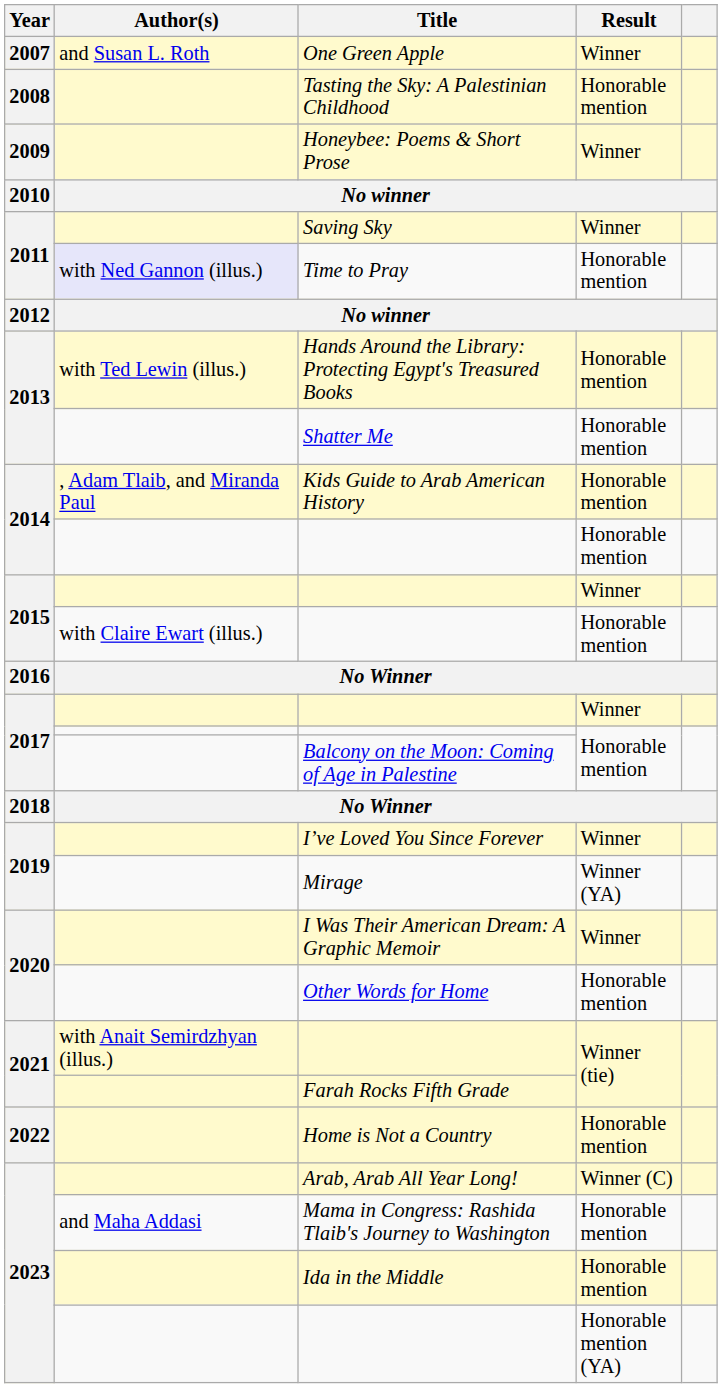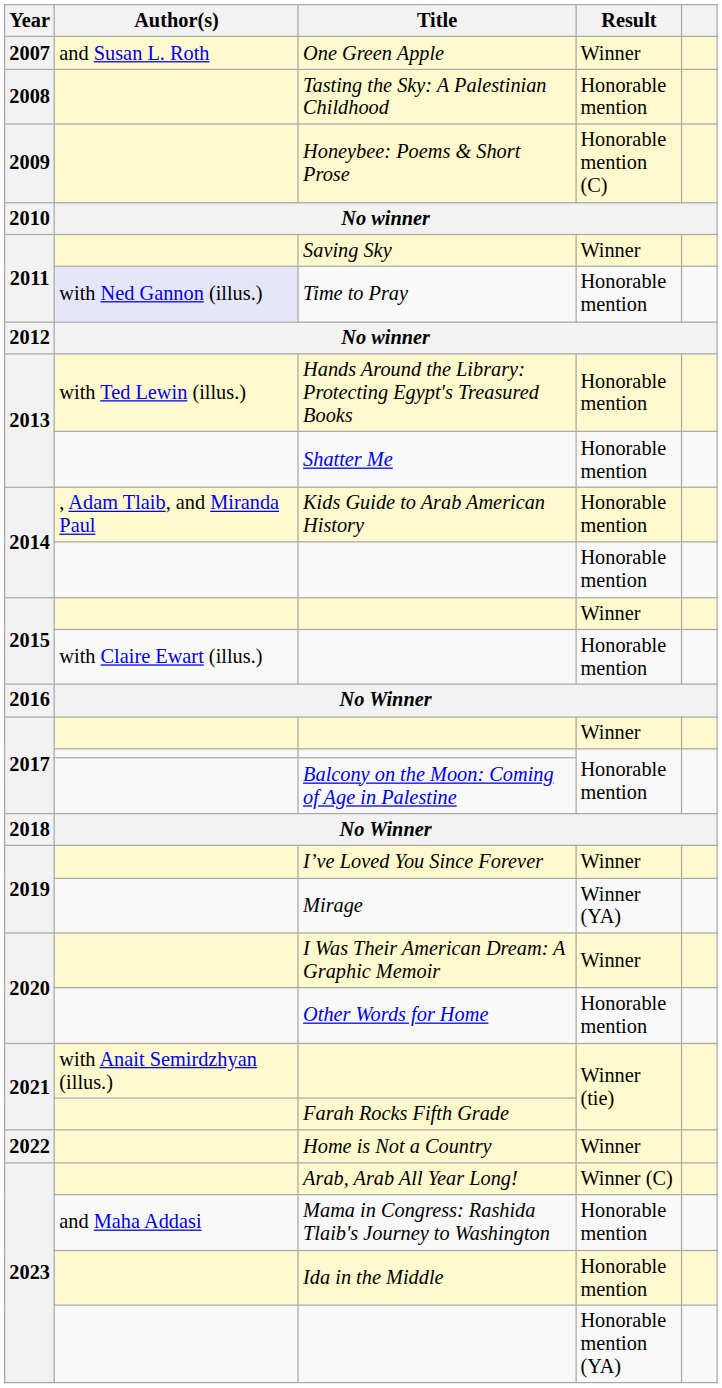 <table class="wikitable sortable mw-collapsible" border="1" width="90%">
 <tr>
 <th scope=col width="5%">Year</th>
 <th scope=col width="35%">Author(s)</th>
 <th scope=col width="40%">Title</th>
 <th scope=col width="15%">Result</th>
 <th scope=col width="5%" class="unsortable"></th>
 </tr>
 <tr style=background:LemonChiffon; color:black>
 <th>2007</th>
 <td> and <a href='#'>Susan L. Roth</a></td>
 <td><em>One Green Apple</em></td>
 <td>Winner</td>
 <td></td>
 </tr>
 <tr style=background:LemonChiffon; color:black>
 <th>2008</th>
 <td></td>
 <td><em>Tasting the Sky: A Palestinian Childhood</em></td>
 <td>Honorable mention</td>
 <td></td>
 </tr>
 <tr style=background:LemonChiffon; color:black>
 <th>2009</th>
 <td></td>
 <td><em>Honeybee: Poems & Short Prose</em></td>
-<td>Winner</td>
+<td>Honorable mention (C)</td>
 <td></td>
 </tr>
 <tr>
 <th>2010</th>
 <th colspan="4"><em>No winner </em></th>
 </tr>
 <tr style=background:LemonChiffon; color:black>
 <th rowspan="2">2011</th>
 <td></td>
 <td><em>Saving Sky</em></td>
 <td>Winner</td>
 <td></td>
 </tr>
 <tr>
 <td style="background: lavender;"> with <a href='#'>Ned Gannon</a> (illus.)</td>
 <td><em>Time to Pray</em></td>
 <td>Honorable mention</td>
 <td></td>
 </tr>
 <tr style=background:LemonChiffon; color:black>
 <th>2012</th>
 <th colspan="4"><em>No winner</em></th>
 </tr>
 <tr style=background:LemonChiffon; color:black>
 <th rowspan="2">2013</th>
 <td> with <a href='#'>Ted  Lewin</a> (illus.)</td>
 <td><em>Hands Around the Library: Protecting Egypt's Treasured Books</em></td>
 <td>Honorable mention</td>
 <td></td>
 </tr>
 <tr>
 <td></td>
 <td><em><a href='#'>Shatter Me</a></em></td>
 <td>Honorable mention</td>
 <td></td>
 </tr>
 <tr style=background:LemonChiffon; color:black>
 <th rowspan="2">2014</th>
 <td>, <a href='#'>Adam Tlaib</a>, and <a href='#'>Miranda Paul</a></td>
 <td><em>Kids Guide to Arab American History</em></td>
 <td>Honorable mention</td>
 <td></td>
 </tr>
 <tr>
 <td></td>
 <td><em></em></td>
 <td>Honorable mention</td>
 <td></td>
 </tr>
 <tr style=background:LemonChiffon; color:black>
 <th rowspan="2">2015</th>
 <td></td>
 <td><em></em></td>
 <td>Winner</td>
 <td></td>
 </tr>
 <tr>
 <td> with <a href='#'>Claire Ewart</a> (illus.)</td>
 <td><em></em></td>
 <td>Honorable mention</td>
 <td></td>
 </tr>
 <tr style=background:LemonChiffon; color:black>
 <th>2016</th>
 <th colspan="4"><em>No Winner </em></th>
 </tr>
 <tr style=background:LemonChiffon; color:black>
 <th rowspan="3">2017</th>
 <td></td>
 <td><em></em></td>
 <td>Winner</td>
 <td></td>
 </tr>
 <tr>
 <td></td>
 <td><em></em></td>
 <td rowspan="2">Honorable mention</td>
 <td rowspan="2"></td>
 </tr>
 <tr>
 <td></td>
 <td><em><a href='#'>Balcony on the Moon: Coming of Age in Palestine</a></em></td>
 </tr>
 <tr style=background:LemonChiffon; color:black>
 <th>2018</th>
 <th colspan="4"><em>No Winner </em></th>
 </tr>
 <tr style=background:LemonChiffon; color:black>
 <th rowspan="2">2019</th>
 <td></td>
 <td><em>I’ve Loved You Since Forever</em></td>
 <td>Winner</td>
 <td></td>
 </tr>
 <tr>
 <td></td>
 <td><em>Mirage</em></td>
 <td>Winner (YA)</td>
 <td></td>
 </tr>
 <tr style=background:LemonChiffon; color:black>
 <th rowspan="2">2020</th>
 <td></td>
 <td><em>I Was Their American Dream: A Graphic Memoir</em></td>
 <td>Winner</td>
 <td></td>
 </tr>
 <tr>
 <td></td>
 <td><em><a href='#'>Other Words for Home</a></em></td>
 <td>Honorable mention</td>
 <td></td>
 </tr>
 <tr style=background:LemonChiffon; color:black>
 <th rowspan="2">2021</th>
 <td> with <a href='#'>Anait Semirdzhyan</a> (illus.)</td>
 <td><em></em></td>
 <td rowspan="2">Winner (tie)</td>
 <td rowspan="2"></td>
 </tr>
 <tr style=background:LemonChiffon; color:black>
 <td></td>
 <td><em>Farah Rocks Fifth Grade</em></td>
 </tr>
 <tr style=background:LemonChiffon; color:black>
 <th>2022</th>
 <td></td>
 <td><em>Home is Not a Country</em></td>
-<td>Honorable mention</td>
+<td>Winner</td>
 <td></td>
 </tr>
 <tr style=background:LemonChiffon; color:black>
 <th rowspan="4">2023</th>
 <td></td>
 <td><em>Arab, Arab All Year Long!</em></td>
 <td>Winner (C)</td>
 <td></td>
 </tr>
 <tr>
 <td> and <a href='#'>Maha Addasi</a></td>
 <td><em>Mama in Congress: Rashida Tlaib's Journey to Washington</em></td>
 <td>Honorable mention</td>
 <td></td>
 </tr>
 <tr style="background:LemonChiffon;" color:black>
 <td></td>
 <td><em>Ida in the Middle</em></td>
 <td>Honorable mention</td>
 <td></td>
 </tr>
 <tr>
 <td></td>
 <td></td>
 <td>Honorable mention (YA)</td>
 <td></td>
 </tr>
 </table>
